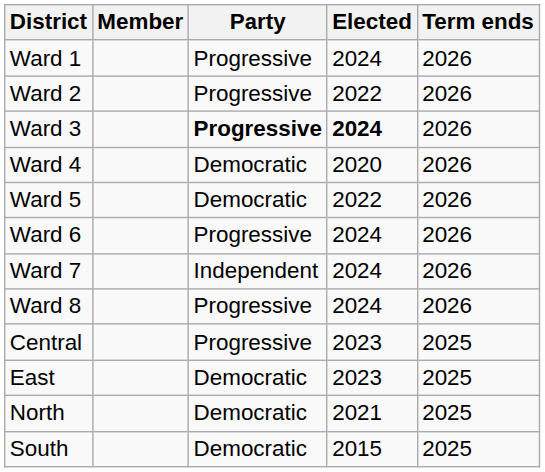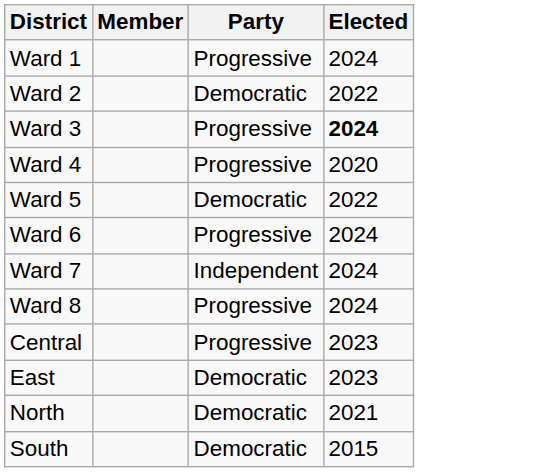 <table class="sortable wikitable">
 <tr>
 <th>District</th>
 <th>Member</th>
 <th>Party</th>
 <th>Elected</th>
-<th>Term ends</th>
 </tr>
 <tr>
 <td>Ward 1</td>
 <td></td>
 <td>Progressive</td>
 <td>2024</td>
-<td>2026</td>
 </tr>
 <tr>
 <td>Ward 2</td>
 <td></td>
-<td>Progressive</td>
+<td>Democratic</td>
 <td>2022</td>
-<td>2026</td>
 </tr>
 <tr>
 <td>Ward 3</td>
 <td></td>
-<td><strong>Progressive</strong></td>
+<td>Progressive</td>
 <td><strong>2024</strong></td>
-<td>2026</td>
 </tr>
 <tr>
 <td>Ward 4</td>
 <td></td>
-<td>Democratic</td>
+<td>Progressive</td>
 <td>2020</td>
-<td>2026</td>
 </tr>
 <tr>
 <td>Ward 5</td>
 <td></td>
 <td>Democratic</td>
 <td>2022</td>
-<td>2026</td>
 </tr>
 <tr>
 <td>Ward 6</td>
 <td></td>
 <td>Progressive</td>
 <td>2024</td>
-<td>2026</td>
 </tr>
 <tr>
 <td>Ward 7</td>
 <td></td>
 <td>Independent</td>
 <td>2024</td>
-<td>2026</td>
 </tr>
 <tr>
 <td>Ward 8</td>
 <td></td>
 <td>Progressive</td>
 <td>2024</td>
-<td>2026</td>
 </tr>
 <tr>
 <td>Central</td>
 <td></td>
 <td>Progressive</td>
 <td>2023</td>
-<td>2025</td>
 </tr>
 <tr>
 <td>East</td>
 <td></td>
 <td>Democratic</td>
 <td>2023</td>
-<td>2025</td>
 </tr>
 <tr>
 <td>North</td>
 <td></td>
 <td>Democratic</td>
 <td>2021</td>
-<td>2025</td>
 </tr>
 <tr>
 <td>South</td>
 <td></td>
 <td>Democratic</td>
 <td>2015</td>
-<td>2025</td>
 </tr>
 </table>
